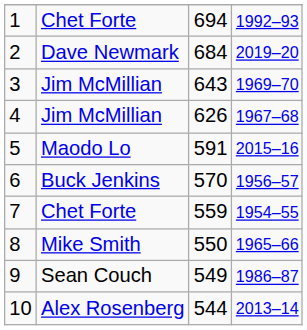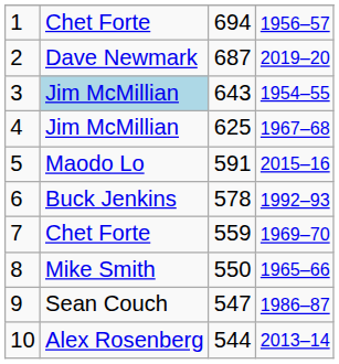 <table class="wikitable">
 <tr>
 </tr>
 <tr>
 <td>1</td>
 <td><a href='#'>Chet Forte</a></td>
 <td>694</td>
-<td style="font-size:80%;"><a href='#'>1992–93</a></td>
+<td style="font-size:80%;"><a href='#'>1956–57</a></td>
 </tr>
 <tr>
 <td>2</td>
 <td><a href='#'>Dave Newmark</a></td>
-<td>684</td>
+<td>687</td>
 <td style="font-size:80%;"><a href='#'>2019–20</a></td>
 </tr>
 <tr>
 <td>3</td>
-<td><a href='#'>Jim McMillian</a></td>
+<td style="background: lightblue;"><a href='#'>Jim McMillian</a></td>
 <td>643</td>
-<td style="font-size:80%;"><a href='#'>1969–70</a></td>
+<td style="font-size:80%;"><a href='#'>1954–55</a></td>
 </tr>
 <tr>
 <td>4</td>
 <td><a href='#'>Jim McMillian</a></td>
-<td>626</td>
+<td>625</td>
 <td style="font-size:80%;"><a href='#'>1967–68</a></td>
 </tr>
 <tr>
 <td>5</td>
 <td><a href='#'>Maodo Lo</a></td>
 <td>591</td>
 <td style="font-size:80%;"><a href='#'>2015–16</a></td>
 </tr>
 <tr>
 <td>6</td>
 <td><a href='#'>Buck Jenkins</a></td>
-<td>570</td>
-<td style="font-size:80%;"><a href='#'>1956–57</a></td>
+<td>578</td>
+<td style="font-size:80%;"><a href='#'>1992–93</a></td>
 </tr>
 <tr>
 <td>7</td>
 <td><a href='#'>Chet Forte</a></td>
 <td>559</td>
-<td style="font-size:80%;"><a href='#'>1954–55</a></td>
+<td style="font-size:80%;"><a href='#'>1969–70</a></td>
 </tr>
 <tr>
 <td>8</td>
 <td><a href='#'>Mike Smith</a></td>
 <td>550</td>
 <td style="font-size:80%;"><a href='#'>1965–66</a></td>
 </tr>
 <tr>
 <td>9</td>
 <td>Sean Couch</td>
-<td>549</td>
+<td>547</td>
 <td style="font-size:80%;"><a href='#'>1986–87</a></td>
 </tr>
 <tr>
 <td>10</td>
 <td><a href='#'>Alex Rosenberg</a></td>
 <td>544</td>
 <td style="font-size:80%;"><a href='#'>2013–14</a></td>
 </tr>
 </table>
